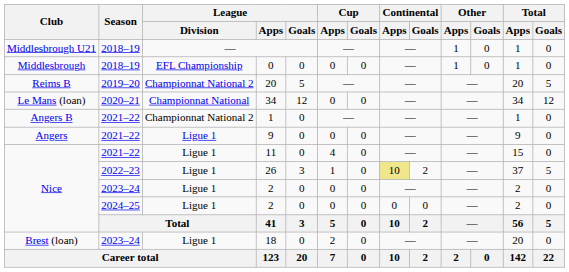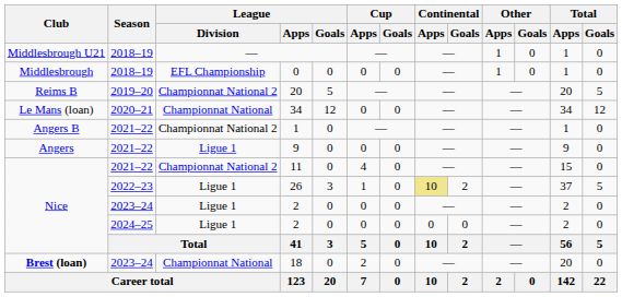 <table class="wikitable" style="text-align:center">
 <tr>
 <th rowspan="2">Club</th>
 <th rowspan="2">Season</th>
 <th colspan="3">League</th>
 <th colspan="2">Cup</th>
 <th colspan="2">Continental</th>
 <th colspan="2">Other</th>
 <th colspan="2">Total</th>
 </tr>
 <tr>
 <th>Division</th>
 <th>Apps</th>
 <th>Goals</th>
 <th>Apps</th>
 <th>Goals</th>
 <th>Apps</th>
 <th>Goals</th>
 <th>Apps</th>
 <th>Goals</th>
 <th>Apps</th>
 <th>Goals</th>
 </tr>
 <tr>
 <td><a href='#'>Middlesbrough U21</a></td>
 <td><a href='#'>2018–19</a></td>
 <td colspan="3">—</td>
 <td colspan="2">—</td>
 <td colspan="2">—</td>
 <td>1</td>
 <td>0</td>
 <td>1</td>
 <td>0</td>
 </tr>
 <tr>
 <td><a href='#'>Middlesbrough</a></td>
 <td><a href='#'>2018–19</a></td>
 <td><a href='#'>EFL Championship</a></td>
 <td>0</td>
 <td>0</td>
 <td>0</td>
 <td>0</td>
 <td colspan="2">—</td>
 <td>1</td>
 <td>0</td>
 <td>1</td>
 <td>0</td>
 </tr>
 <tr>
 <td><a href='#'>Reims B</a></td>
 <td><a href='#'>2019–20</a></td>
 <td><a href='#'>Championnat National 2</a></td>
 <td>20</td>
 <td>5</td>
 <td colspan="2">—</td>
 <td colspan="2">—</td>
 <td colspan="2">—</td>
 <td>20</td>
 <td>5</td>
 </tr>
 <tr>
 <td><a href='#'>Le Mans</a> (loan)</td>
 <td><a href='#'>2020–21</a></td>
 <td><a href='#'>Championnat National</a></td>
 <td>34</td>
 <td>12</td>
 <td>0</td>
 <td>0</td>
 <td colspan="2">—</td>
 <td colspan="2">—</td>
 <td>34</td>
 <td>12</td>
 </tr>
 <tr>
 <td><a href='#'>Angers B</a></td>
 <td><a href='#'>2021–22</a></td>
 <td>Championnat National 2</td>
 <td>1</td>
 <td>0</td>
 <td colspan="2">—</td>
 <td colspan="2">—</td>
 <td colspan="2">—</td>
 <td>1</td>
 <td>0</td>
 </tr>
 <tr>
 <td><a href='#'>Angers</a></td>
 <td><a href='#'>2021–22</a></td>
 <td><a href='#'>Ligue 1</a></td>
 <td>9</td>
 <td>0</td>
 <td>0</td>
 <td>0</td>
 <td colspan="2">—</td>
 <td colspan="2">—</td>
 <td>9</td>
 <td>0</td>
 </tr>
 <tr>
 <td rowspan="5"><a href='#'>Nice</a></td>
 <td><a href='#'>2021–22</a></td>
-<td>Ligue 1</td>
+<td><a href='#'>Championnat National 2</a></td>
 <td>11</td>
 <td>0</td>
 <td>4</td>
 <td>0</td>
 <td colspan="2">—</td>
 <td colspan="2">—</td>
 <td>15</td>
 <td>0</td>
 </tr>
 <tr>
 <td><a href='#'>2022–23</a></td>
 <td>Ligue 1</td>
 <td>26</td>
 <td>3</td>
 <td>1</td>
 <td>0</td>
 <td style="background: khaki;">10</td>
 <td>2</td>
 <td colspan="2">—</td>
 <td>37</td>
 <td>5</td>
 </tr>
 <tr>
 <td><a href='#'>2023–24</a></td>
 <td>Ligue 1</td>
 <td>2</td>
 <td>0</td>
 <td>0</td>
 <td>0</td>
 <td colspan="2">—</td>
 <td colspan="2">—</td>
 <td>2</td>
 <td>0</td>
 </tr>
 <tr>
 <td><a href='#'>2024–25</a></td>
 <td>Ligue 1</td>
 <td>2</td>
 <td>0</td>
 <td>0</td>
 <td>0</td>
 <td>0</td>
 <td>0</td>
 <td colspan="2">—</td>
 <td>2</td>
 <td>0</td>
 </tr>
 <tr>
 <th colspan="2">Total</th>
 <th>41</th>
 <th>3</th>
 <th>5</th>
 <th>0</th>
 <th>10</th>
 <th>2</th>
 <th colspan="2">—</th>
 <th>56</th>
 <th>5</th>
 </tr>
 <tr>
-<td><a href='#'>Brest</a> (loan)</td>
+<td><strong><a href='#'>Brest</a> (loan)</strong></td>
 <td><a href='#'>2023–24</a></td>
-<td>Ligue 1</td>
+<td><a href='#'>Championnat National</a></td>
 <td>18</td>
 <td>0</td>
 <td>2</td>
 <td>0</td>
 <td colspan="2">—</td>
 <td colspan="2">—</td>
 <td>20</td>
 <td>0</td>
 </tr>
 <tr>
 <th colspan="3">Career total</th>
 <th>123</th>
 <th>20</th>
 <th>7</th>
 <th>0</th>
 <th>10</th>
 <th>2</th>
 <th>2</th>
 <th>0</th>
 <th>142</th>
 <th>22</th>
 </tr>
 </table>
